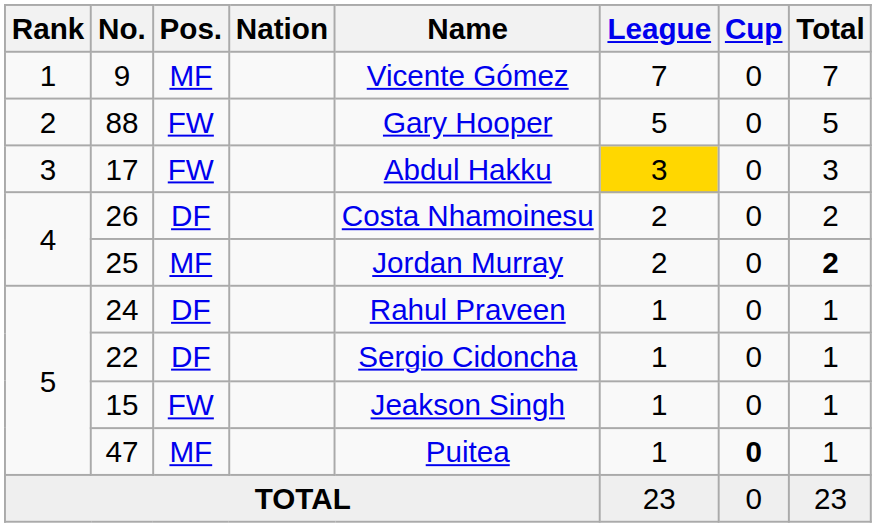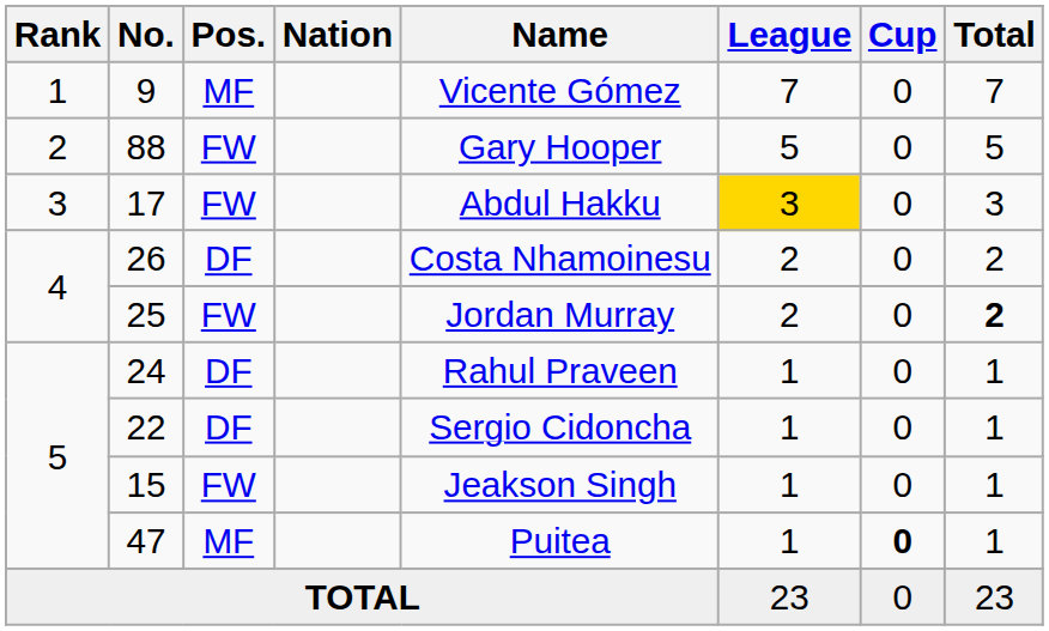 <table class="wikitable sortable" style="font-size: 95%; text-align: center;">
 <tr>
 <th>Rank</th>
 <th>No.</th>
 <th>Pos.</th>
 <th>Nation</th>
 <th>Name</th>
 <th><a href='#'>League</a></th>
 <th><a href='#'>Cup</a></th>
 <th>Total</th>
 </tr>
 <tr>
 <td>1</td>
 <td>9</td>
 <td><a href='#'>MF</a></td>
 <td></td>
 <td><a href='#'>Vicente Gómez</a></td>
 <td>7</td>
 <td>0</td>
 <td>7</td>
 </tr>
 <tr>
 <td>2</td>
 <td>88</td>
 <td><a href='#'>FW</a></td>
 <td></td>
 <td><a href='#'>Gary Hooper</a></td>
 <td>5</td>
 <td>0</td>
 <td>5</td>
 </tr>
 <tr>
 <td>3</td>
 <td>17</td>
 <td><a href='#'>FW</a></td>
 <td></td>
 <td><a href='#'>Abdul Hakku</a></td>
 <td style="background: gold;">3</td>
 <td>0</td>
 <td>3</td>
 </tr>
 <tr>
 <td rowspan=2>4</td>
 <td>26</td>
 <td><a href='#'>DF</a></td>
 <td></td>
 <td><a href='#'>Costa Nhamoinesu</a></td>
 <td>2</td>
 <td>0</td>
 <td>2</td>
 </tr>
 <tr>
 <td>25</td>
-<td><a href='#'>MF</a></td>
+<td><a href='#'>FW</a></td>
 <td></td>
 <td><a href='#'>Jordan Murray</a></td>
 <td>2</td>
 <td>0</td>
 <td><strong>2</strong></td>
 </tr>
 <tr>
 <td rowspan=4>5</td>
 <td>24</td>
 <td><a href='#'>DF</a></td>
 <td></td>
 <td><a href='#'>Rahul Praveen</a></td>
 <td>1</td>
 <td>0</td>
 <td>1</td>
 </tr>
 <tr>
 <td>22</td>
 <td><a href='#'>DF</a></td>
 <td></td>
 <td><a href='#'>Sergio Cidoncha</a></td>
 <td>1</td>
 <td>0</td>
 <td>1</td>
 </tr>
 <tr>
 <td>15</td>
 <td><a href='#'>FW</a></td>
 <td></td>
 <td><a href='#'>Jeakson Singh</a></td>
 <td>1</td>
 <td>0</td>
 <td>1</td>
 </tr>
 <tr>
 <td>47</td>
 <td><a href='#'>MF</a></td>
 <td></td>
 <td><a href='#'>Puitea</a></td>
 <td>1</td>
 <td><strong>0</strong></td>
 <td>1</td>
 </tr>
 <tr bgcolor="#efefef">
 <td colspan=5><strong>TOTAL</strong></td>
 <td>23</td>
 <td>0</td>
 <td>23</td>
 </tr>
 </table>
